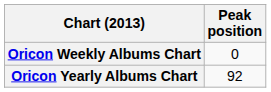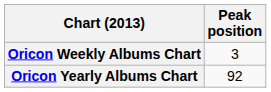 <table class="wikitable plainrowheaders" style="text-align:center;">
 <tr>
 <th>Chart (2013)</th>
 <th>Peak<br>position</th>
 </tr>
 <tr>
 <th scope="row"><a href='#'>Oricon</a> Weekly Albums Chart</th>
-<td>0</td>
+<td>3</td>
 </tr>
 <tr>
 <th scope="row"><a href='#'>Oricon</a> Yearly Albums Chart</th>
 <td>92</td>
 </tr>
 </table>
